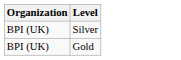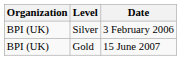 <table class="wikitable plainrowheaders">
 <tr>
 <th align="left">Organization</th>
 <th align="left">Level</th>
+<th align="left">Date</th>
 </tr>
 <tr>
 <td align="left">BPI (UK)</td>
 <td align="left">Silver</td>
+<td align="left">3 February 2006</td>
 </tr>
 <tr>
 <td align="left">BPI (UK)</td>
 <td align="left">Gold</td>
+<td align="left">15 June 2007</td>
 </tr>
 </table>
